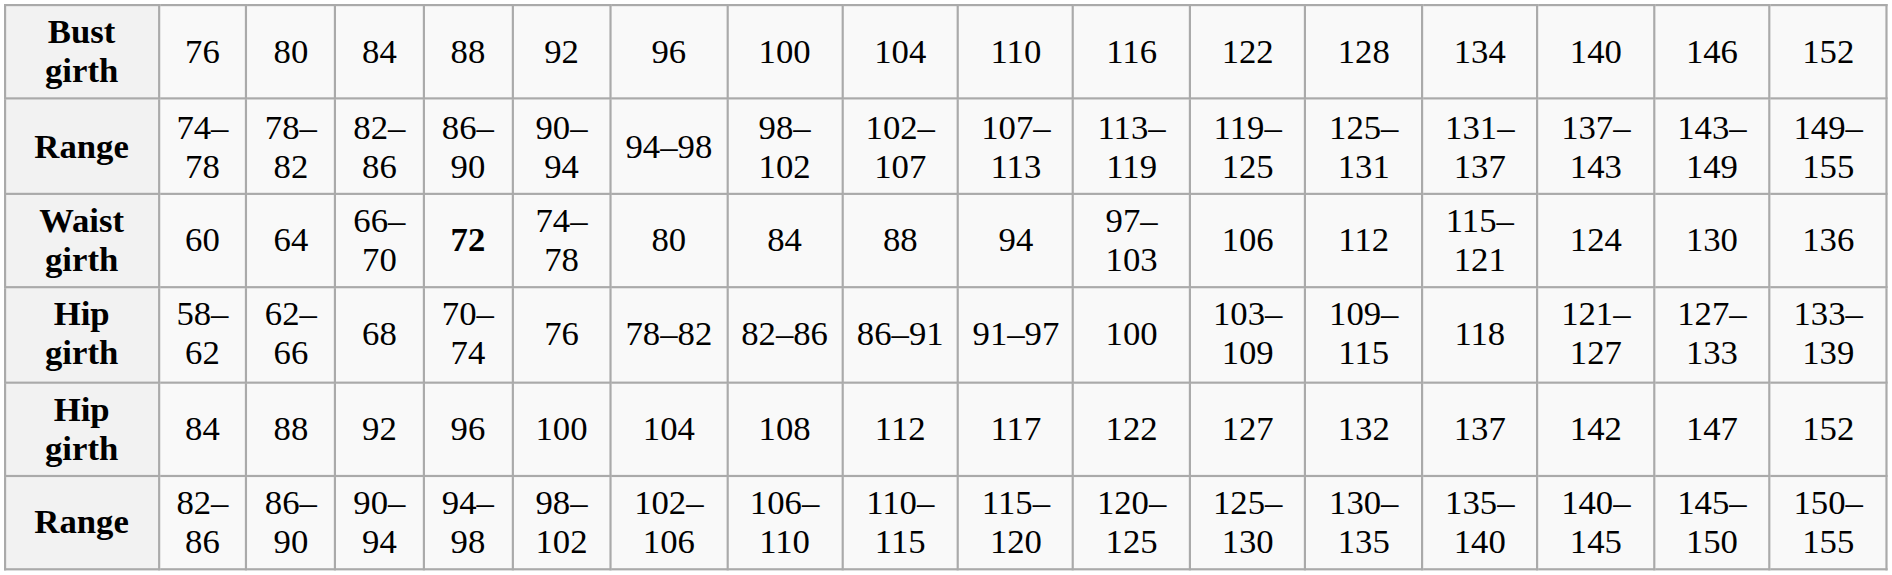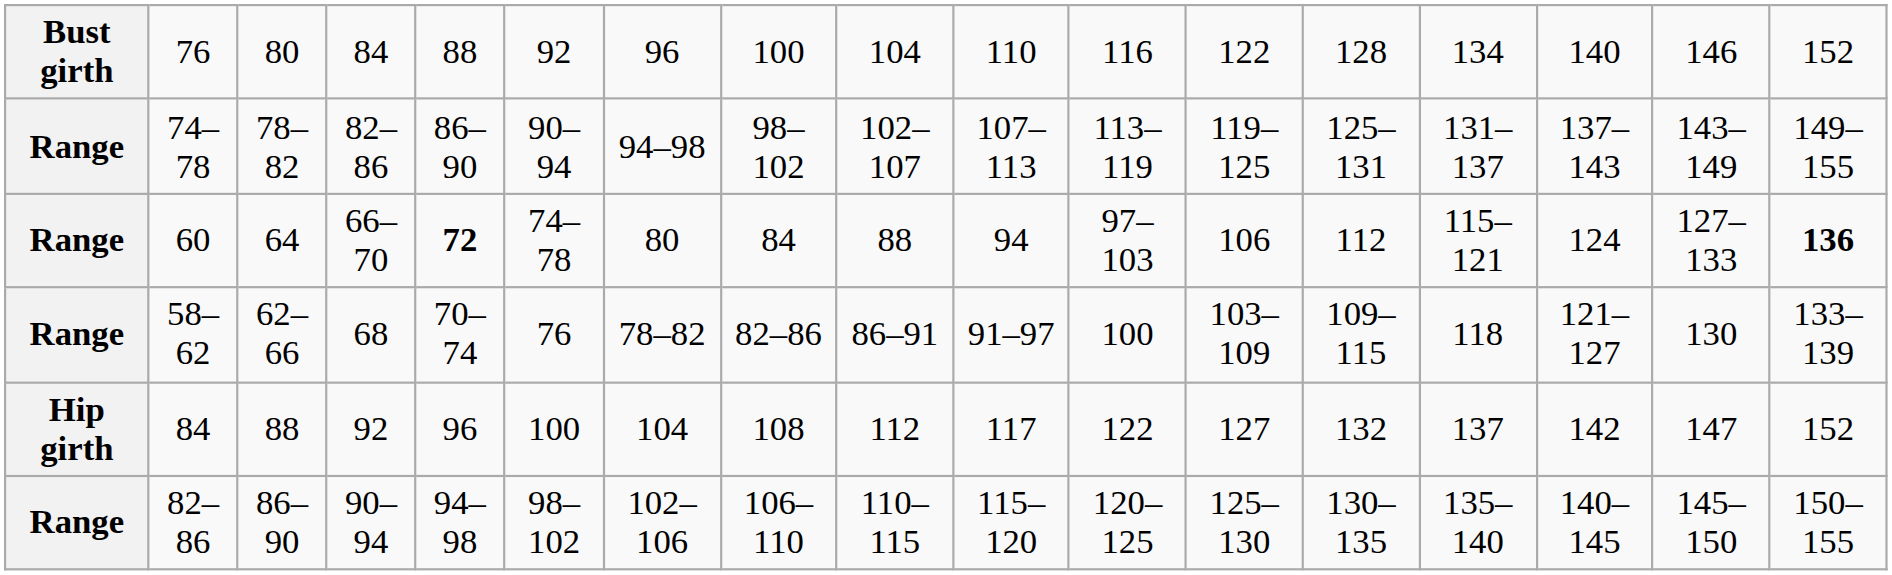 <table class="wikitable">
 <tr style="text-align:center;">
 <th>Bust girth</th>
 <td>76</td>
 <td>80</td>
 <td>84</td>
 <td>88</td>
 <td>92</td>
 <td>96</td>
 <td>100</td>
 <td>104</td>
 <td>110</td>
 <td>116</td>
 <td>122</td>
 <td>128</td>
 <td>134</td>
 <td>140</td>
 <td>146</td>
 <td>152</td>
 </tr>
 <tr style="text-align:center;">
 <th>Range</th>
 <td>74–78</td>
 <td>78–82</td>
 <td>82–86</td>
 <td>86–90</td>
 <td>90–94</td>
 <td>94–98</td>
 <td>98–102</td>
 <td>102–107</td>
 <td>107–113</td>
 <td>113–119</td>
 <td>119–125</td>
 <td>125–131</td>
 <td>131–137</td>
 <td>137–143</td>
 <td>143–149</td>
 <td>149–155</td>
 </tr>
 <tr style="text-align:center;">
-<th>Waist girth</th>
+<th>Range</th>
 <td>60</td>
 <td>64</td>
 <td>66–70</td>
 <td><strong>72</strong></td>
 <td>74–78</td>
 <td>80</td>
 <td>84</td>
 <td>88</td>
 <td>94</td>
 <td>97–103</td>
 <td>106</td>
 <td>112</td>
 <td>115–121</td>
 <td>124</td>
-<td>130</td>
-<td>136</td>
+<td>127–133</td>
+<td><strong>136</strong></td>
 </tr>
 <tr style="text-align:center;">
-<th>Hip girth</th>
+<th>Range</th>
 <td>58–62</td>
 <td>62–66</td>
 <td>68</td>
 <td>70–74</td>
 <td>76</td>
 <td>78–82</td>
 <td>82–86</td>
 <td>86–91</td>
 <td>91–97</td>
 <td>100</td>
 <td>103–109</td>
 <td>109–115</td>
 <td>118</td>
 <td>121–127</td>
-<td>127–133</td>
+<td>130</td>
 <td>133–139</td>
 </tr>
 <tr style="text-align:center;">
 <th>Hip girth</th>
 <td>84</td>
 <td>88</td>
 <td>92</td>
 <td>96</td>
 <td>100</td>
 <td>104</td>
 <td>108</td>
 <td>112</td>
 <td>117</td>
 <td>122</td>
 <td>127</td>
 <td>132</td>
 <td>137</td>
 <td>142</td>
 <td>147</td>
 <td>152</td>
 </tr>
 <tr style="text-align:center;">
 <th>Range</th>
 <td>82–86</td>
 <td>86–90</td>
 <td>90–94</td>
 <td>94–98</td>
 <td>98–102</td>
 <td>102–106</td>
 <td>106–110</td>
 <td>110–115</td>
 <td>115–120</td>
 <td>120–125</td>
 <td>125–130</td>
 <td>130–135</td>
 <td>135–140</td>
 <td>140–145</td>
 <td>145–150</td>
 <td>150–155</td>
 </tr>
 </table>
